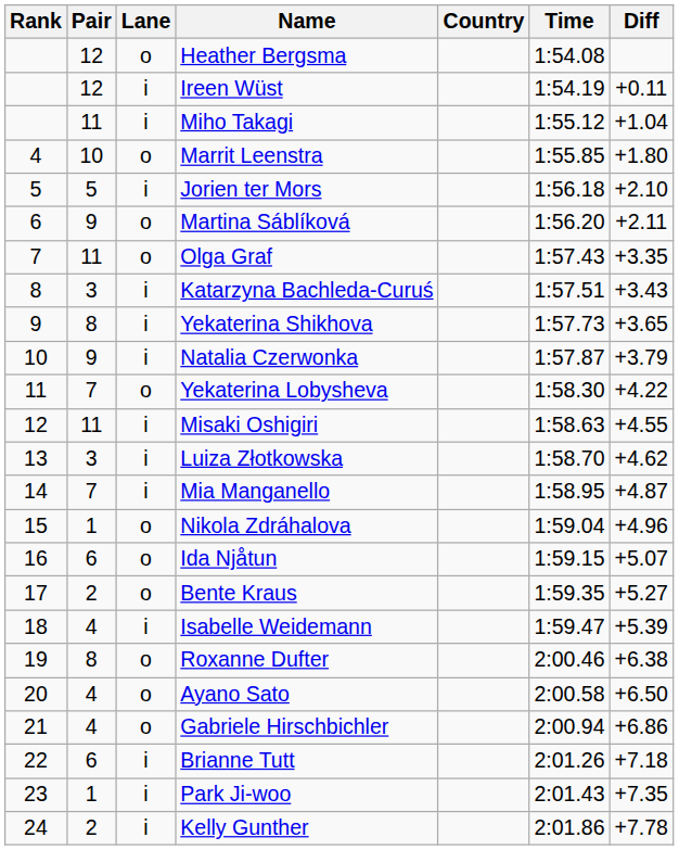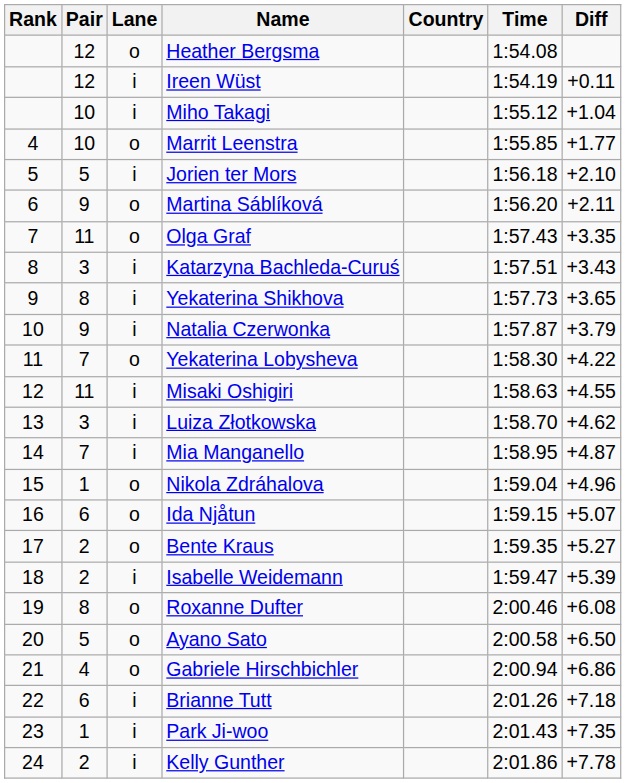 <table class="wikitable sortable" style="text-align:center">
 <tr>
 <th>Rank</th>
 <th>Pair</th>
 <th>Lane</th>
 <th>Name</th>
 <th>Country</th>
 <th>Time</th>
 <th>Diff</th>
 </tr>
 <tr>
 <td></td>
 <td>12</td>
 <td>o</td>
 <td align=left><a href='#'>Heather Bergsma</a></td>
 <td align=left></td>
 <td>1:54.08</td>
 <td></td>
 </tr>
 <tr>
 <td></td>
 <td>12</td>
 <td>i</td>
 <td align=left><a href='#'>Ireen Wüst</a></td>
 <td align=left></td>
 <td>1:54.19</td>
 <td>+0.11</td>
 </tr>
 <tr>
 <td></td>
-<td>11</td>
+<td>10</td>
 <td>i</td>
 <td align=left><a href='#'>Miho Takagi</a></td>
 <td align=left></td>
 <td>1:55.12</td>
 <td>+1.04</td>
 </tr>
 <tr>
 <td>4</td>
 <td>10</td>
 <td>o</td>
 <td align=left><a href='#'>Marrit Leenstra</a></td>
 <td align=left></td>
 <td>1:55.85</td>
-<td>+1.80</td>
+<td>+1.77</td>
 </tr>
 <tr>
 <td>5</td>
 <td>5</td>
 <td>i</td>
 <td align=left><a href='#'>Jorien ter Mors</a></td>
 <td align=left></td>
 <td>1:56.18</td>
 <td>+2.10</td>
 </tr>
 <tr>
 <td>6</td>
 <td>9</td>
 <td>o</td>
 <td align=left><a href='#'>Martina Sáblíková</a></td>
 <td align=left></td>
 <td>1:56.20</td>
 <td>+2.11</td>
 </tr>
 <tr>
 <td>7</td>
 <td>11</td>
 <td>o</td>
 <td align=left><a href='#'>Olga Graf</a></td>
 <td align=left></td>
 <td>1:57.43</td>
 <td>+3.35</td>
 </tr>
 <tr>
 <td>8</td>
 <td>3</td>
 <td>i</td>
 <td align=left><a href='#'>Katarzyna Bachleda-Curuś</a></td>
 <td align=left></td>
 <td>1:57.51</td>
 <td>+3.43</td>
 </tr>
 <tr>
 <td>9</td>
 <td>8</td>
 <td>i</td>
 <td align=left><a href='#'>Yekaterina Shikhova</a></td>
 <td align=left></td>
 <td>1:57.73</td>
 <td>+3.65</td>
 </tr>
 <tr>
 <td>10</td>
 <td>9</td>
 <td>i</td>
 <td align=left><a href='#'>Natalia Czerwonka</a></td>
 <td align=left></td>
 <td>1:57.87</td>
 <td>+3.79</td>
 </tr>
 <tr>
 <td>11</td>
 <td>7</td>
 <td>o</td>
 <td align=left><a href='#'>Yekaterina Lobysheva</a></td>
 <td align=left></td>
 <td>1:58.30</td>
 <td>+4.22</td>
 </tr>
 <tr>
 <td>12</td>
 <td>11</td>
 <td>i</td>
 <td align=left><a href='#'>Misaki Oshigiri</a></td>
 <td align=left></td>
 <td>1:58.63</td>
 <td>+4.55</td>
 </tr>
 <tr>
 <td>13</td>
 <td>3</td>
 <td>i</td>
 <td align=left><a href='#'>Luiza Złotkowska</a></td>
 <td align=left></td>
 <td>1:58.70</td>
 <td>+4.62</td>
 </tr>
 <tr>
 <td>14</td>
 <td>7</td>
 <td>i</td>
 <td align=left><a href='#'>Mia Manganello</a></td>
 <td align=left></td>
 <td>1:58.95</td>
 <td>+4.87</td>
 </tr>
 <tr>
 <td>15</td>
 <td>1</td>
 <td>o</td>
 <td align=left><a href='#'>Nikola Zdráhalova</a></td>
 <td align=left></td>
 <td>1:59.04</td>
 <td>+4.96</td>
 </tr>
 <tr>
 <td>16</td>
 <td>6</td>
 <td>o</td>
 <td align=left><a href='#'>Ida Njåtun</a></td>
 <td align=left></td>
 <td>1:59.15</td>
 <td>+5.07</td>
 </tr>
 <tr>
 <td>17</td>
 <td>2</td>
 <td>o</td>
 <td align=left><a href='#'>Bente Kraus</a></td>
 <td align=left></td>
 <td>1:59.35</td>
 <td>+5.27</td>
 </tr>
 <tr>
 <td>18</td>
-<td>4</td>
+<td>2</td>
 <td>i</td>
 <td align=left><a href='#'>Isabelle Weidemann</a></td>
 <td align=left></td>
 <td>1:59.47</td>
 <td>+5.39</td>
 </tr>
 <tr>
 <td>19</td>
 <td>8</td>
 <td>o</td>
 <td align=left><a href='#'>Roxanne Dufter</a></td>
 <td align=left></td>
 <td>2:00.46</td>
-<td>+6.38</td>
+<td>+6.08</td>
 </tr>
 <tr>
 <td>20</td>
-<td>4</td>
+<td>5</td>
 <td>o</td>
 <td align=left><a href='#'>Ayano Sato</a></td>
 <td align=left></td>
 <td>2:00.58</td>
 <td>+6.50</td>
 </tr>
 <tr>
 <td>21</td>
 <td>4</td>
 <td>o</td>
 <td align=left><a href='#'>Gabriele Hirschbichler</a></td>
 <td align=left></td>
 <td>2:00.94</td>
 <td>+6.86</td>
 </tr>
 <tr>
 <td>22</td>
 <td>6</td>
 <td>i</td>
 <td align=left><a href='#'>Brianne Tutt</a></td>
 <td align=left></td>
 <td>2:01.26</td>
 <td>+7.18</td>
 </tr>
 <tr>
 <td>23</td>
 <td>1</td>
 <td>i</td>
 <td align=left><a href='#'>Park Ji-woo</a></td>
 <td align=left></td>
 <td>2:01.43</td>
 <td>+7.35</td>
 </tr>
 <tr>
 <td>24</td>
 <td>2</td>
 <td>i</td>
 <td align=left><a href='#'>Kelly Gunther</a></td>
 <td align=left></td>
 <td>2:01.86</td>
 <td>+7.78</td>
 </tr>
 </table>
